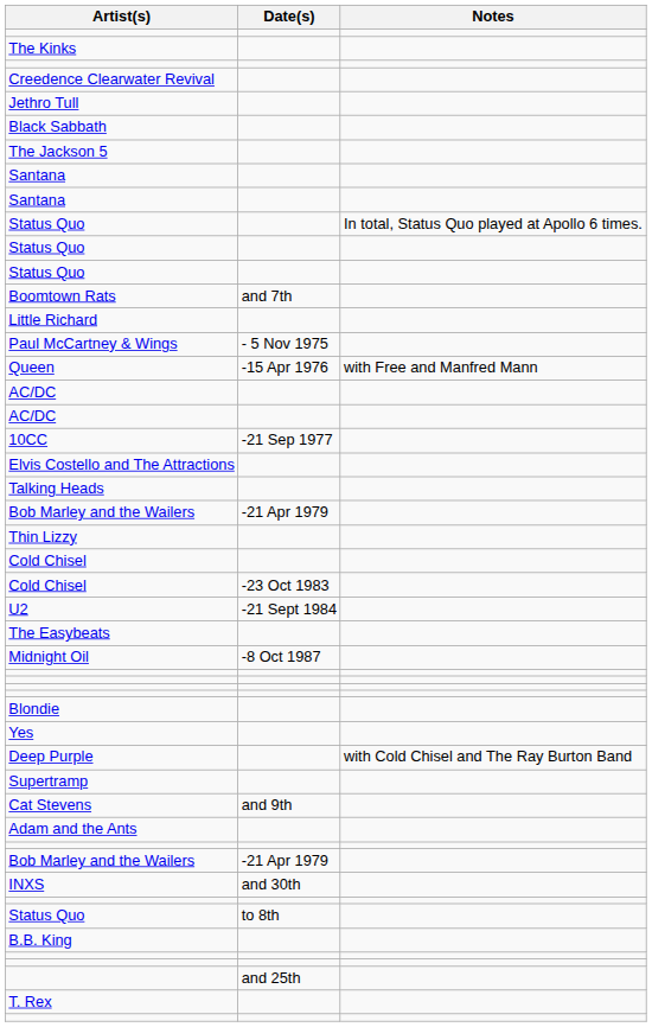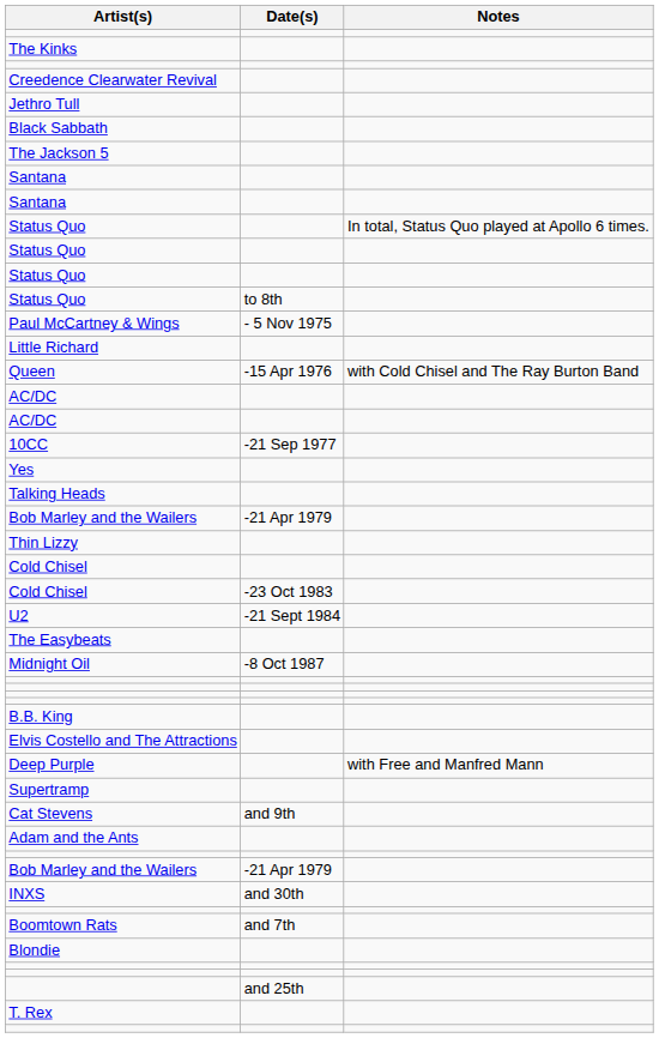 <table class="wikitable sortable">
 <tr>
 <th>Artist(s)</th>
 <th>Date(s)</th>
 <th>Notes</th>
 </tr>
 <tr>
 <td></td>
 <td></td>
 <td></td>
 </tr>
 <tr>
 <td><a href='#'>The Kinks</a></td>
 <td></td>
 <td></td>
 </tr>
 <tr>
 <td></td>
 <td></td>
 <td></td>
 </tr>
 <tr>
 <td><a href='#'>Creedence Clearwater Revival</a></td>
 <td></td>
 <td></td>
 </tr>
 <tr>
 <td><a href='#'>Jethro Tull</a></td>
 <td></td>
 <td></td>
 </tr>
 <tr>
 <td><a href='#'>Black Sabbath</a></td>
 <td></td>
 <td></td>
 </tr>
 <tr>
 <td><a href='#'>The Jackson 5</a></td>
 <td></td>
 <td></td>
 </tr>
 <tr>
 <td><a href='#'>Santana</a></td>
 <td></td>
 <td></td>
 </tr>
 <tr>
 <td><a href='#'>Santana</a></td>
 <td></td>
 <td></td>
 </tr>
 <tr>
 <td><a href='#'>Status Quo</a></td>
 <td></td>
 <td> In total, Status Quo played at Apollo 6 times.</td>
 </tr>
 <tr>
 <td><a href='#'>Status Quo</a></td>
 <td></td>
 <td></td>
 </tr>
 <tr>
 <td><a href='#'>Status Quo</a></td>
 <td></td>
 <td></td>
 </tr>
 <tr>
-<td><a href='#'>Boomtown Rats</a></td>
-<td> and 7th</td>
+<td><a href='#'>Status Quo</a></td>
+<td> to 8th</td>
+<td></td>
+</tr>
+<tr>
+<td><a href='#'>Paul McCartney & Wings</a></td>
+<td>- 5 Nov 1975</td>
 <td></td>
 </tr>
 <tr>
 <td><a href='#'>Little Richard</a></td>
 <td></td>
 <td></td>
 </tr>
 <tr>
-<td><a href='#'>Paul McCartney & Wings</a></td>
-<td>- 5 Nov 1975</td>
-<td></td>
-</tr>
-<tr>
 <td><a href='#'>Queen</a></td>
 <td>-15 Apr 1976</td>
-<td>with Free and Manfred Mann</td>
+<td>with Cold Chisel and The Ray Burton Band</td>
 </tr>
 <tr>
 <td><a href='#'>AC/DC</a></td>
 <td></td>
 <td></td>
 </tr>
 <tr>
 <td><a href='#'>AC/DC</a></td>
 <td></td>
 <td></td>
 </tr>
 <tr>
 <td><a href='#'>10CC</a></td>
 <td>-21 Sep 1977</td>
 <td></td>
 </tr>
 <tr>
-<td><a href='#'>Elvis Costello and The Attractions</a></td>
+<td><a href='#'>Yes</a></td>
 <td></td>
 <td></td>
 </tr>
 <tr>
 <td><a href='#'>Talking Heads</a></td>
 <td></td>
 <td></td>
 </tr>
 <tr>
 <td><a href='#'>Bob Marley and the Wailers</a></td>
 <td>-21 Apr 1979</td>
 <td></td>
 </tr>
 <tr>
 <td><a href='#'>Thin Lizzy</a></td>
 <td></td>
 <td></td>
 </tr>
 <tr>
 <td><a href='#'>Cold Chisel</a></td>
 <td></td>
 <td></td>
 </tr>
 <tr>
 <td><a href='#'>Cold Chisel</a></td>
 <td>-23 Oct 1983</td>
 <td></td>
 </tr>
 <tr>
 <td><a href='#'>U2</a></td>
 <td>-21 Sept 1984</td>
 <td></td>
 </tr>
 <tr>
 <td><a href='#'>The Easybeats</a></td>
 <td></td>
 <td></td>
 </tr>
 <tr>
 <td><a href='#'>Midnight Oil</a></td>
 <td>-8 Oct 1987</td>
 <td></td>
 </tr>
 <tr>
 <td></td>
 <td></td>
 <td></td>
 </tr>
 <tr>
 <td></td>
 <td></td>
 <td></td>
 </tr>
 <tr>
 <td></td>
 <td></td>
 <td></td>
 </tr>
 <tr>
 <td></td>
 <td></td>
 <td></td>
 </tr>
 <tr>
-<td><a href='#'>Blondie</a></td>
+<td><a href='#'>B.B. King</a></td>
 <td></td>
 <td></td>
 </tr>
 <tr>
-<td><a href='#'>Yes</a></td>
+<td><a href='#'>Elvis Costello and The Attractions</a></td>
 <td></td>
 <td></td>
 </tr>
 <tr>
 <td><a href='#'>Deep Purple</a></td>
 <td></td>
-<td>with Cold Chisel and The Ray Burton Band</td>
+<td>with Free and Manfred Mann</td>
 </tr>
 <tr>
 <td><a href='#'>Supertramp</a></td>
 <td></td>
 <td></td>
 </tr>
 <tr>
 <td><a href='#'>Cat Stevens</a></td>
 <td> and 9th</td>
 <td></td>
 </tr>
 <tr>
 <td><a href='#'>Adam and the Ants</a></td>
 <td></td>
 <td></td>
 </tr>
 <tr>
 <td></td>
 <td></td>
 <td></td>
 </tr>
 <tr>
 <td><a href='#'>Bob Marley and the Wailers</a></td>
 <td>-21 Apr 1979</td>
 <td></td>
 </tr>
 <tr>
 <td><a href='#'>INXS</a></td>
 <td> and 30th</td>
 <td></td>
 </tr>
 <tr>
 <td></td>
 <td></td>
 <td></td>
 </tr>
 <tr>
-<td><a href='#'>Status Quo</a></td>
-<td> to 8th</td>
+<td><a href='#'>Boomtown Rats</a></td>
+<td> and 7th</td>
 <td></td>
 </tr>
 <tr>
-<td><a href='#'>B.B. King</a></td>
+<td><a href='#'>Blondie</a></td>
 <td></td>
 <td></td>
 </tr>
 <tr>
 <td></td>
 <td></td>
 <td></td>
 </tr>
 <tr>
 <td></td>
 <td></td>
 <td></td>
 </tr>
 <tr>
 <td></td>
 <td> and 25th</td>
 <td></td>
 </tr>
 <tr>
 <td><a href='#'>T. Rex</a></td>
 <td></td>
 <td></td>
 </tr>
 <tr>
 <td></td>
 <td></td>
 <td></td>
 </tr>
 </table>
